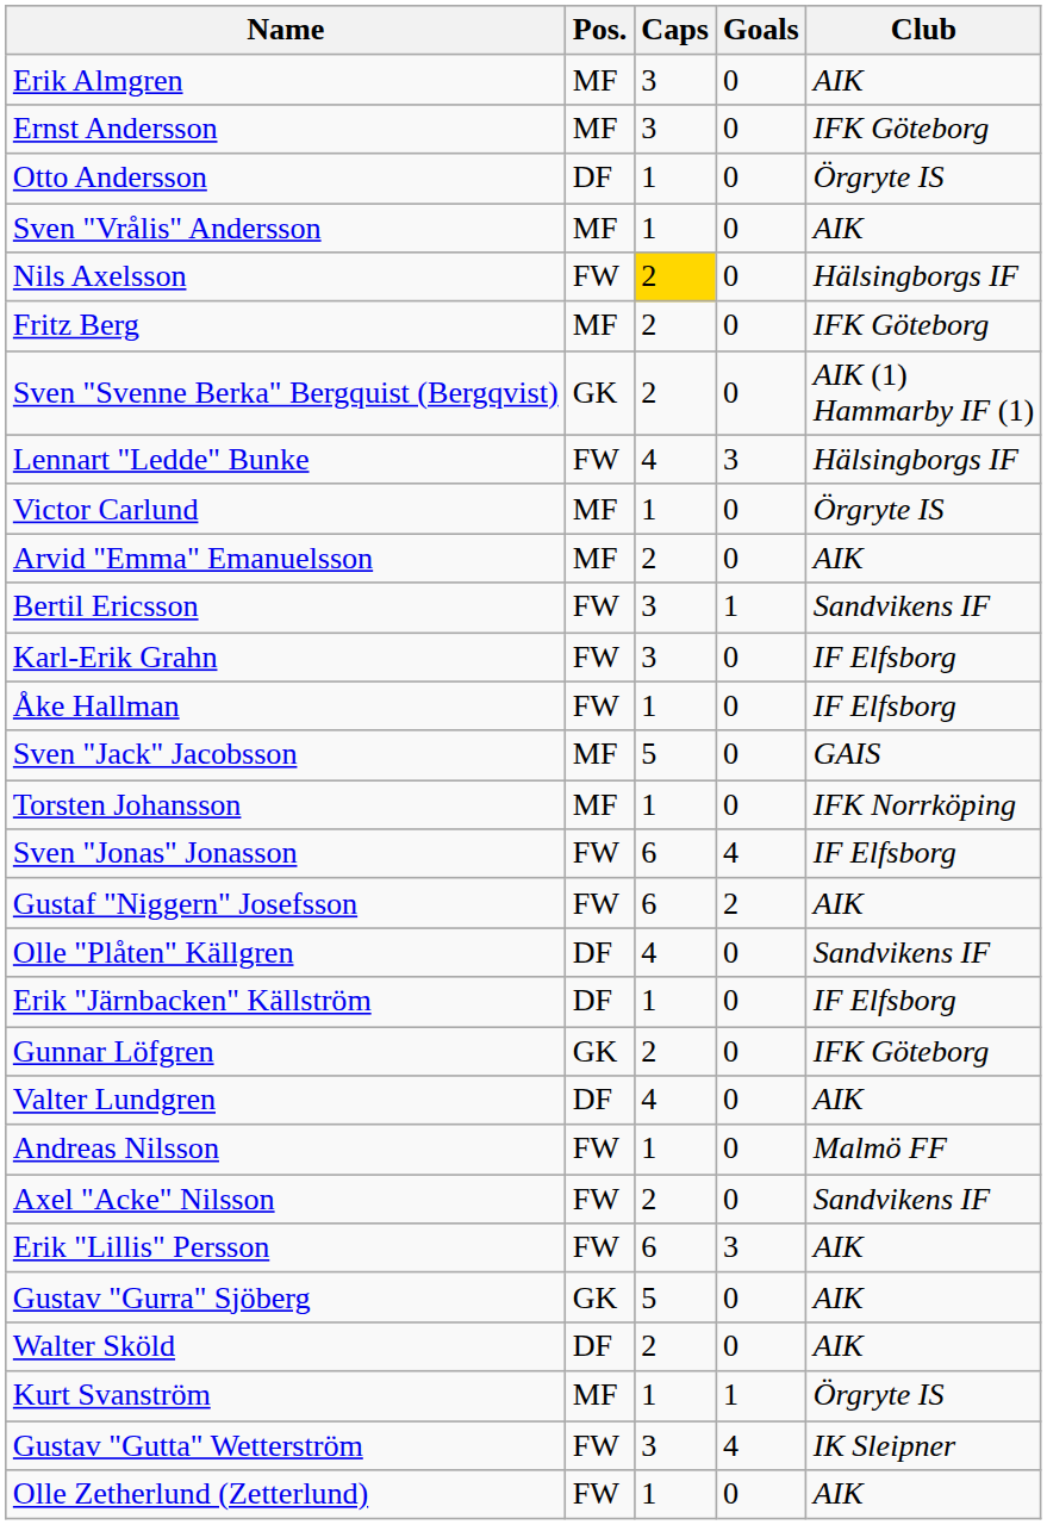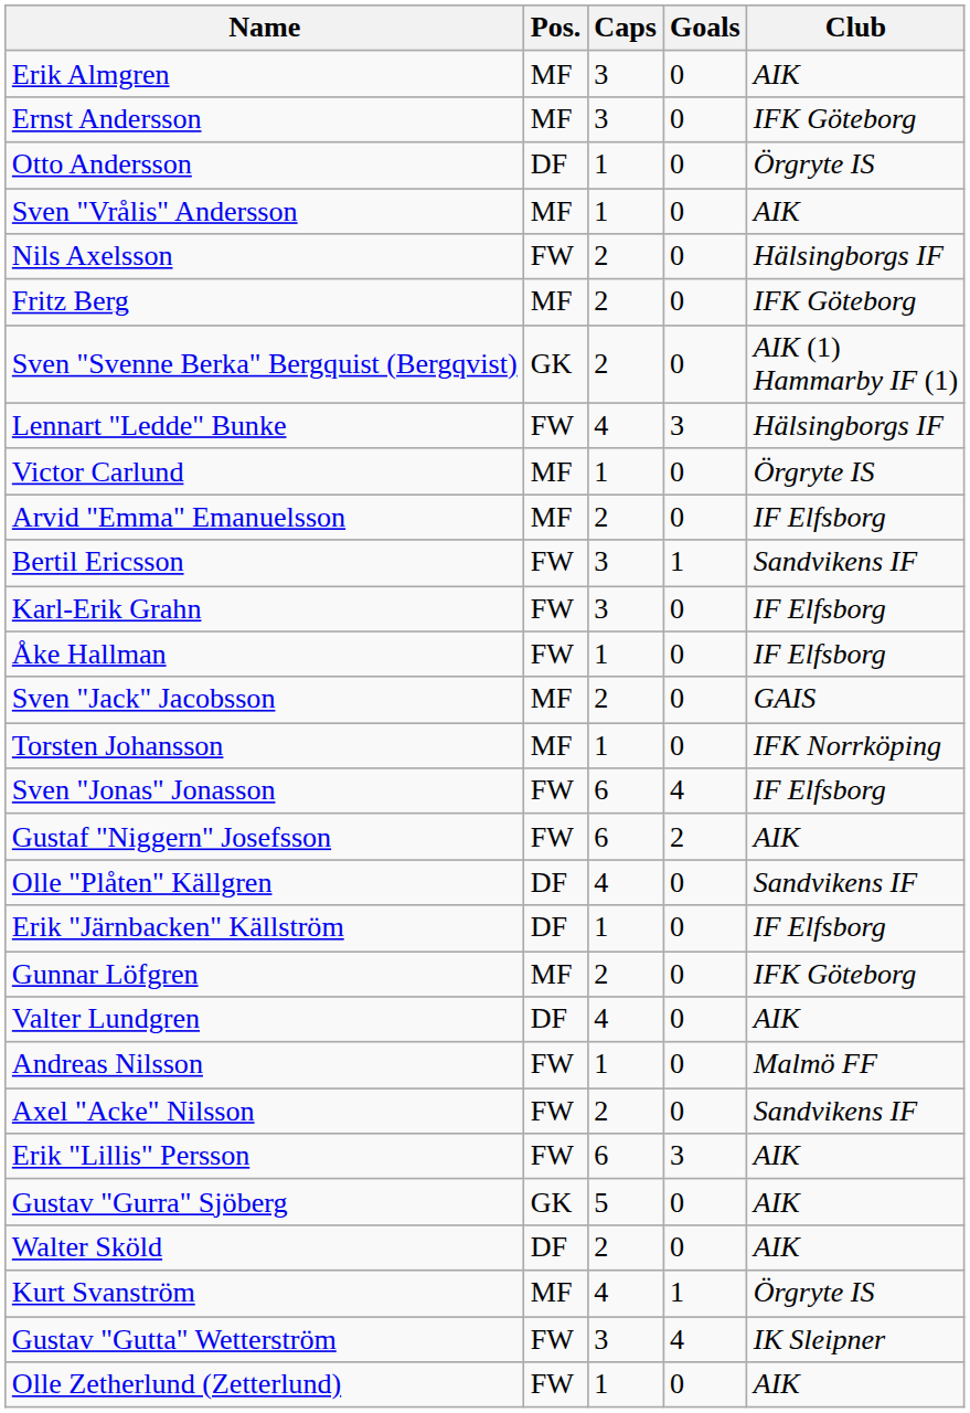 <table class="wikitable" border="1">
 <tr>
 <th>Name</th>
 <th>Pos.</th>
 <th>Caps</th>
 <th>Goals</th>
 <th>Club</th>
 </tr>
 <tr>
 <td><a href='#'>Erik Almgren</a></td>
 <td>MF</td>
 <td>3</td>
 <td>0</td>
 <td><em>AIK</em></td>
 </tr>
 <tr>
 <td><a href='#'>Ernst Andersson</a></td>
 <td>MF</td>
 <td>3</td>
 <td>0</td>
 <td><em>IFK Göteborg</em></td>
 </tr>
 <tr>
 <td><a href='#'>Otto Andersson</a></td>
 <td>DF</td>
 <td>1</td>
 <td>0</td>
 <td><em>Örgryte IS</em></td>
 </tr>
 <tr>
 <td><a href='#'>Sven "Vrålis" Andersson</a></td>
 <td>MF</td>
 <td>1</td>
 <td>0</td>
 <td><em>AIK</em></td>
 </tr>
 <tr>
 <td><a href='#'>Nils Axelsson</a></td>
 <td>FW</td>
-<td style="background: gold;">2</td>
+<td>2</td>
 <td>0</td>
 <td><em>Hälsingborgs IF</em></td>
 </tr>
 <tr>
 <td><a href='#'>Fritz Berg</a></td>
 <td>MF</td>
 <td>2</td>
 <td>0</td>
 <td><em>IFK Göteborg</em></td>
 </tr>
 <tr>
 <td><a href='#'>Sven "Svenne Berka" Bergquist (Bergqvist)</a></td>
 <td>GK</td>
 <td>2</td>
 <td>0</td>
 <td><em>AIK</em> (1)<br><em>Hammarby IF</em> (1)</td>
 </tr>
 <tr>
 <td><a href='#'>Lennart "Ledde" Bunke</a></td>
 <td>FW</td>
 <td>4</td>
 <td>3</td>
 <td><em>Hälsingborgs IF</em></td>
 </tr>
 <tr>
 <td><a href='#'>Victor Carlund</a></td>
 <td>MF</td>
 <td>1</td>
 <td>0</td>
 <td><em>Örgryte IS</em></td>
 </tr>
 <tr>
 <td><a href='#'>Arvid "Emma" Emanuelsson</a></td>
 <td>MF</td>
 <td>2</td>
 <td>0</td>
-<td><em>AIK</em></td>
+<td><em>IF Elfsborg</em></td>
 </tr>
 <tr>
 <td><a href='#'>Bertil Ericsson</a></td>
 <td>FW</td>
 <td>3</td>
 <td>1</td>
 <td><em>Sandvikens IF</em></td>
 </tr>
 <tr>
 <td><a href='#'>Karl-Erik Grahn</a></td>
 <td>FW</td>
 <td>3</td>
 <td>0</td>
 <td><em>IF Elfsborg</em></td>
 </tr>
 <tr>
 <td><a href='#'>Åke Hallman</a></td>
 <td>FW</td>
 <td>1</td>
 <td>0</td>
 <td><em>IF Elfsborg</em></td>
 </tr>
 <tr>
 <td><a href='#'>Sven "Jack" Jacobsson</a></td>
 <td>MF</td>
-<td>5</td>
+<td>2</td>
 <td>0</td>
 <td><em>GAIS</em></td>
 </tr>
 <tr>
 <td><a href='#'>Torsten Johansson</a></td>
 <td>MF</td>
 <td>1</td>
 <td>0</td>
 <td><em>IFK Norrköping</em></td>
 </tr>
 <tr>
 <td><a href='#'>Sven "Jonas" Jonasson</a></td>
 <td>FW</td>
 <td>6</td>
 <td>4</td>
 <td><em>IF Elfsborg</em></td>
 </tr>
 <tr>
 <td><a href='#'>Gustaf "Niggern" Josefsson</a></td>
 <td>FW</td>
 <td>6</td>
 <td>2</td>
 <td><em>AIK</em></td>
 </tr>
 <tr>
 <td><a href='#'>Olle "Plåten" Källgren</a></td>
 <td>DF</td>
 <td>4</td>
 <td>0</td>
 <td><em>Sandvikens IF</em></td>
 </tr>
 <tr>
 <td><a href='#'>Erik "Järnbacken" Källström</a></td>
 <td>DF</td>
 <td>1</td>
 <td>0</td>
 <td><em>IF Elfsborg</em></td>
 </tr>
 <tr>
 <td><a href='#'>Gunnar Löfgren</a></td>
-<td>GK</td>
+<td>MF</td>
 <td>2</td>
 <td>0</td>
 <td><em>IFK Göteborg</em></td>
 </tr>
 <tr>
 <td><a href='#'>Valter Lundgren</a></td>
 <td>DF</td>
 <td>4</td>
 <td>0</td>
 <td><em>AIK</em></td>
 </tr>
 <tr>
 <td><a href='#'>Andreas Nilsson</a></td>
 <td>FW</td>
 <td>1</td>
 <td>0</td>
 <td><em>Malmö FF</em></td>
 </tr>
 <tr>
 <td><a href='#'>Axel "Acke" Nilsson</a></td>
 <td>FW</td>
 <td>2</td>
 <td>0</td>
 <td><em>Sandvikens IF</em></td>
 </tr>
 <tr>
 <td><a href='#'>Erik "Lillis" Persson</a></td>
 <td>FW</td>
 <td>6</td>
 <td>3</td>
 <td><em>AIK</em></td>
 </tr>
 <tr>
 <td><a href='#'>Gustav "Gurra" Sjöberg</a></td>
 <td>GK</td>
 <td>5</td>
 <td>0</td>
 <td><em>AIK</em></td>
 </tr>
 <tr>
 <td><a href='#'>Walter Sköld</a></td>
 <td>DF</td>
 <td>2</td>
 <td>0</td>
 <td><em>AIK</em></td>
 </tr>
 <tr>
 <td><a href='#'>Kurt Svanström</a></td>
 <td>MF</td>
-<td>1</td>
+<td>4</td>
 <td>1</td>
 <td><em>Örgryte IS</em></td>
 </tr>
 <tr>
 <td><a href='#'>Gustav "Gutta" Wetterström</a></td>
 <td>FW</td>
 <td>3</td>
 <td>4</td>
 <td><em>IK Sleipner</em></td>
 </tr>
 <tr>
 <td><a href='#'>Olle Zetherlund (Zetterlund)</a></td>
 <td>FW</td>
 <td>1</td>
 <td>0</td>
 <td><em>AIK</em></td>
 </tr>
 </table>
